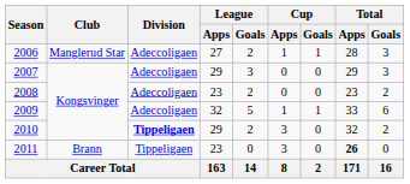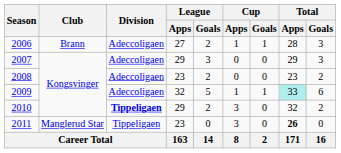 <table class="wikitable" style="text-align: center;">
 <tr>
 <th rowspan="2">Season</th>
 <th rowspan="2">Club</th>
 <th rowspan="2">Division</th>
 <th colspan="2">League</th>
 <th colspan="2">Cup</th>
 <th colspan="2">Total</th>
 </tr>
 <tr>
 <th>Apps</th>
 <th>Goals</th>
 <th>Apps</th>
 <th>Goals</th>
 <th>Apps</th>
 <th>Goals</th>
 </tr>
 <tr>
 <td><a href='#'>2006</a></td>
-<td rowspan="1" valign="center"><a href='#'>Manglerud Star</a></td>
+<td rowspan="1" valign="center"><a href='#'>Brann</a></td>
 <td><a href='#'>Adeccoligaen</a></td>
 <td>27</td>
 <td>2</td>
 <td>1</td>
 <td>1</td>
 <td>28</td>
 <td>3</td>
 </tr>
 <tr>
 <td><a href='#'>2007</a></td>
 <td rowspan="4" valign="center"><a href='#'>Kongsvinger</a></td>
 <td><a href='#'>Adeccoligaen</a></td>
 <td>29</td>
 <td>3</td>
 <td>0</td>
 <td>0</td>
 <td>29</td>
 <td>3</td>
 </tr>
 <tr>
 <td><a href='#'>2008</a></td>
 <td><a href='#'>Adeccoligaen</a></td>
 <td>23</td>
 <td>2</td>
 <td>0</td>
 <td>0</td>
 <td>23</td>
 <td>2</td>
 </tr>
 <tr>
 <td><a href='#'>2009</a></td>
 <td><a href='#'>Adeccoligaen</a></td>
 <td>32</td>
 <td>5</td>
 <td>1</td>
 <td>1</td>
-<td>33</td>
+<td style="background: paleturquoise;">33</td>
 <td>6</td>
 </tr>
 <tr>
 <td><a href='#'>2010</a></td>
 <td><strong><a href='#'>Tippeligaen</a></strong></td>
 <td>29</td>
 <td>2</td>
 <td>3</td>
 <td>0</td>
 <td>32</td>
 <td>2</td>
 </tr>
 <tr>
 <td><a href='#'>2011</a></td>
-<td rowspan="1" valign="center"><a href='#'>Brann</a></td>
+<td rowspan="1" valign="center"><a href='#'>Manglerud Star</a></td>
 <td><a href='#'>Tippeligaen</a></td>
 <td>23</td>
 <td>0</td>
 <td>3</td>
 <td>0</td>
 <td><strong>26</strong></td>
 <td>0</td>
 </tr>
 <tr>
 <th colspan="3">Career Total</th>
 <th>163</th>
 <th>14</th>
 <th>8</th>
 <th>2</th>
 <th>171</th>
 <th>16</th>
 </tr>
 </table>
